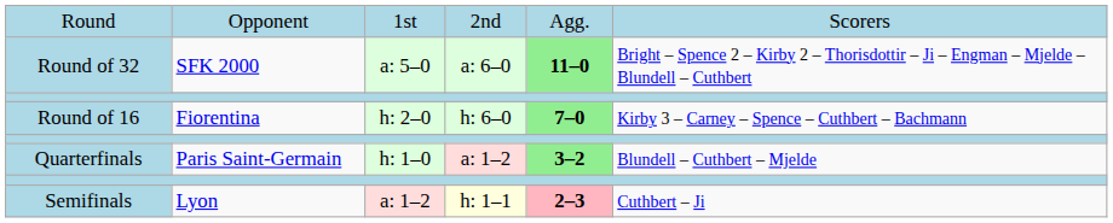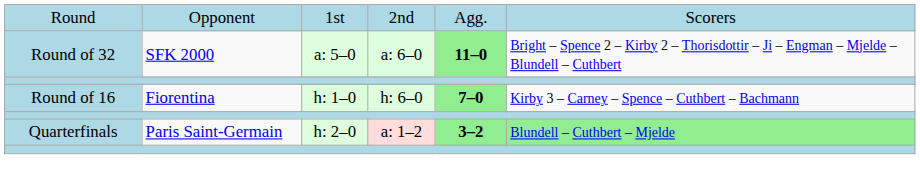 <table class="wikitable" style="text-align:center">
 <tr bgcolor=lightblue>
 <td width=150px>Round</td>
 <td width=200px>Opponent</td>
 <td width=80px>1st</td>
 <td width=80px>2nd</td>
 <td width=80px>Agg.</td>
 <td width=600px>Scorers</td>
 </tr>
 <tr>
 <td bgcolor=lightblue>Round of 32</td>
 <td align=left> <a href='#'>SFK 2000</a></td>
 <td bgcolor=#ddffdd>a: 5–0</td>
 <td bgcolor=#ddffdd>a: 6–0</td>
 <td bgcolor=lightgreen><strong>11–0</strong></td>
 <td align=left><small><a href='#'>Bright</a> – <a href='#'>Spence</a> 2 – <a href='#'>Kirby</a> 2 – <a href='#'>Thorisdottir</a> – <a href='#'>Ji</a> – <a href='#'>Engman</a> – <a href='#'>Mjelde</a> – <a href='#'>Blundell</a> – <a href='#'>Cuthbert</a></small></td>
 </tr>
 <tr bgcolor=lightblue>
 <td colspan=6></td>
 </tr>
 <tr>
 <td bgcolor=lightblue>Round of 16</td>
 <td align=left> <a href='#'>Fiorentina</a></td>
-<td bgcolor=#ddffdd>h: 2–0</td>
+<td bgcolor=#ddffdd>h: 1–0</td>
 <td bgcolor=#ddffdd>h: 6–0</td>
 <td bgcolor=lightgreen><strong>7–0</strong></td>
 <td align=left><small><a href='#'>Kirby</a> 3 – <a href='#'>Carney</a> – <a href='#'>Spence</a> – <a href='#'>Cuthbert</a> – <a href='#'>Bachmann</a></small></td>
 </tr>
 <tr bgcolor=lightblue>
 <td colspan=6></td>
 </tr>
 <tr>
 <td bgcolor=lightblue>Quarterfinals</td>
 <td align=left> <a href='#'>Paris Saint-Germain</a></td>
-<td bgcolor=#ddffdd>h: 1–0</td>
+<td bgcolor=#ddffdd>h: 2–0</td>
 <td bgcolor=#ffdddd>a: 1–2</td>
 <td bgcolor=lightgreen><strong>3–2</strong></td>
-<td align=left><small><a href='#'>Blundell</a> – <a href='#'>Cuthbert</a> – <a href='#'>Mjelde</a></small></td>
+<td align=left style="background: lightgreen;"><small><a href='#'>Blundell</a> – <a href='#'>Cuthbert</a> – <a href='#'>Mjelde</a></small></td>
 </tr>
 <tr bgcolor=lightblue>
 <td colspan=6></td>
 </tr>
-<tr>
-<td bgcolor=lightblue>Semifinals</td>
-<td align=left> <a href='#'>Lyon</a></td>
-<td bgcolor=#ffdddd>a: 1–2</td>
-<td bgcolor=#ffffdd>h: 1–1</td>
-<td bgcolor=lightpink><strong>2–3</strong></td>
-<td align=left><small><a href='#'>Cuthbert</a> – <a href='#'>Ji</a></small></td>
-</tr>
 </table>
